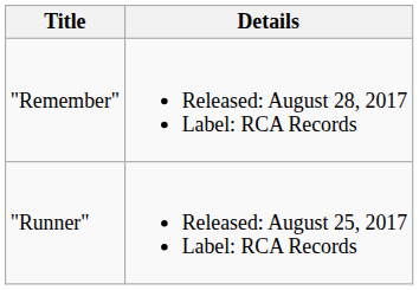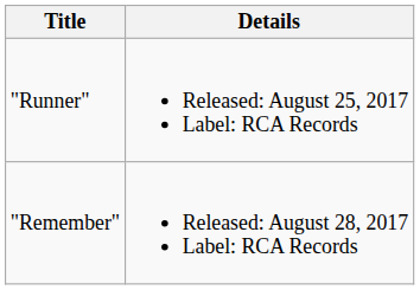 <table class="wikitable">
 <tr>
 <th>Title</th>
 <th>Details</th>
 </tr>
 <tr>
+<td>"Runner"</td>
+<td><br><ul><li>Released: August 25, 2017</li><li>Label: RCA Records</li></ul></td>
+</tr>
+<tr>
 <td>"Remember"</td>
 <td><br><ul><li>Released: August 28, 2017</li><li>Label: RCA Records</li></ul></td>
 </tr>
-<tr>
-<td>"Runner"</td>
-<td><br><ul><li>Released: August 25, 2017</li><li>Label: RCA Records</li></ul></td>
-</tr>
 </table>
